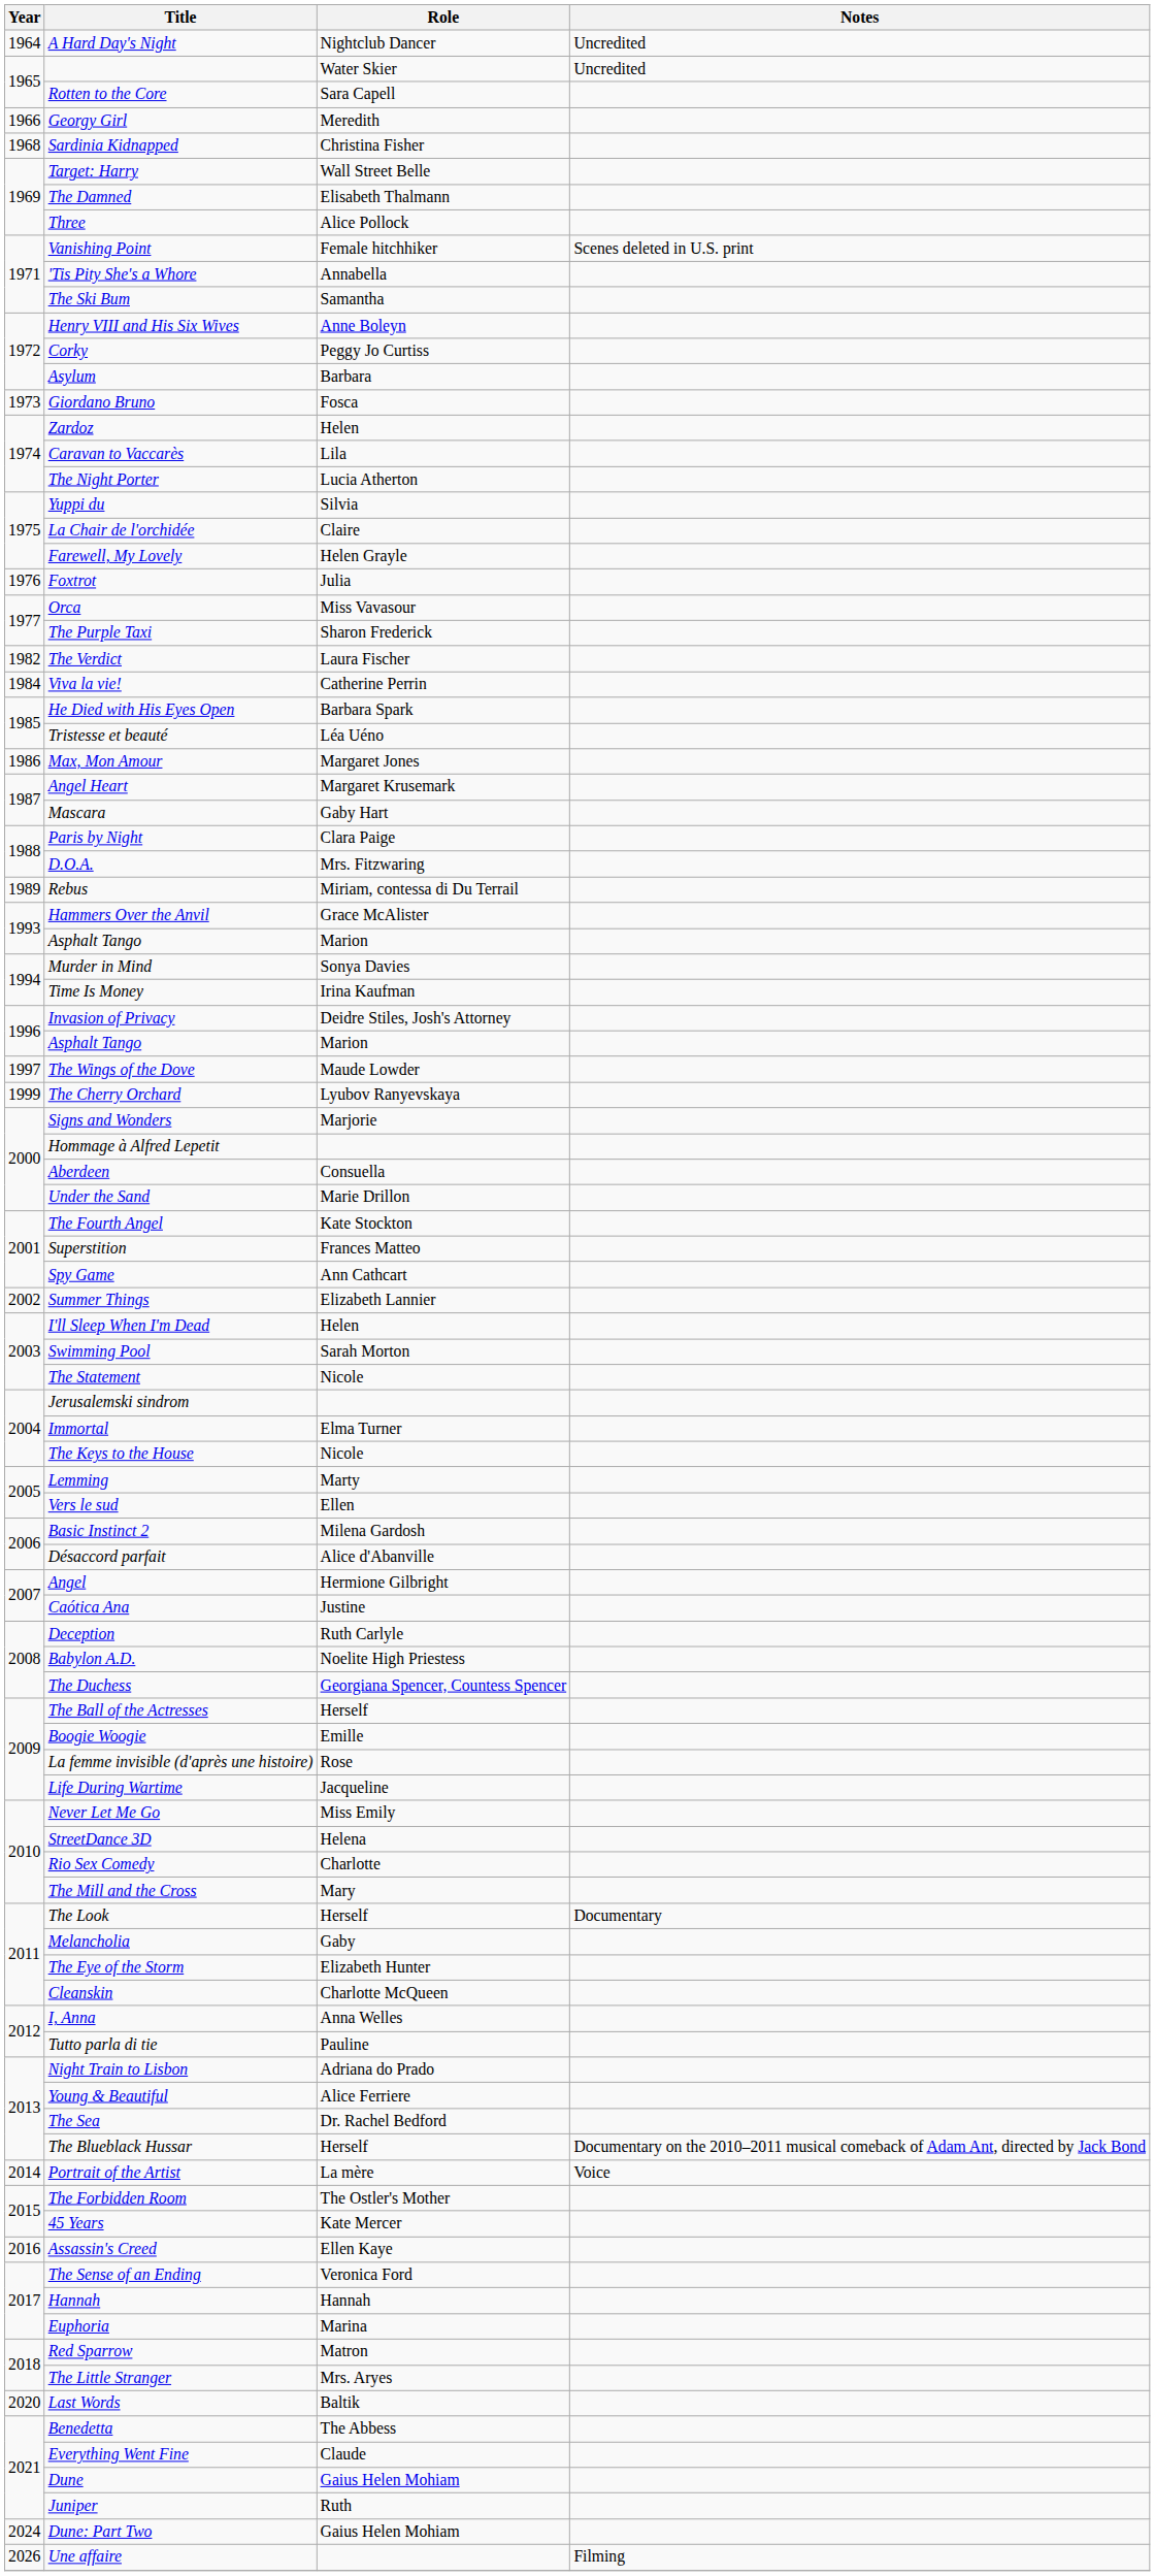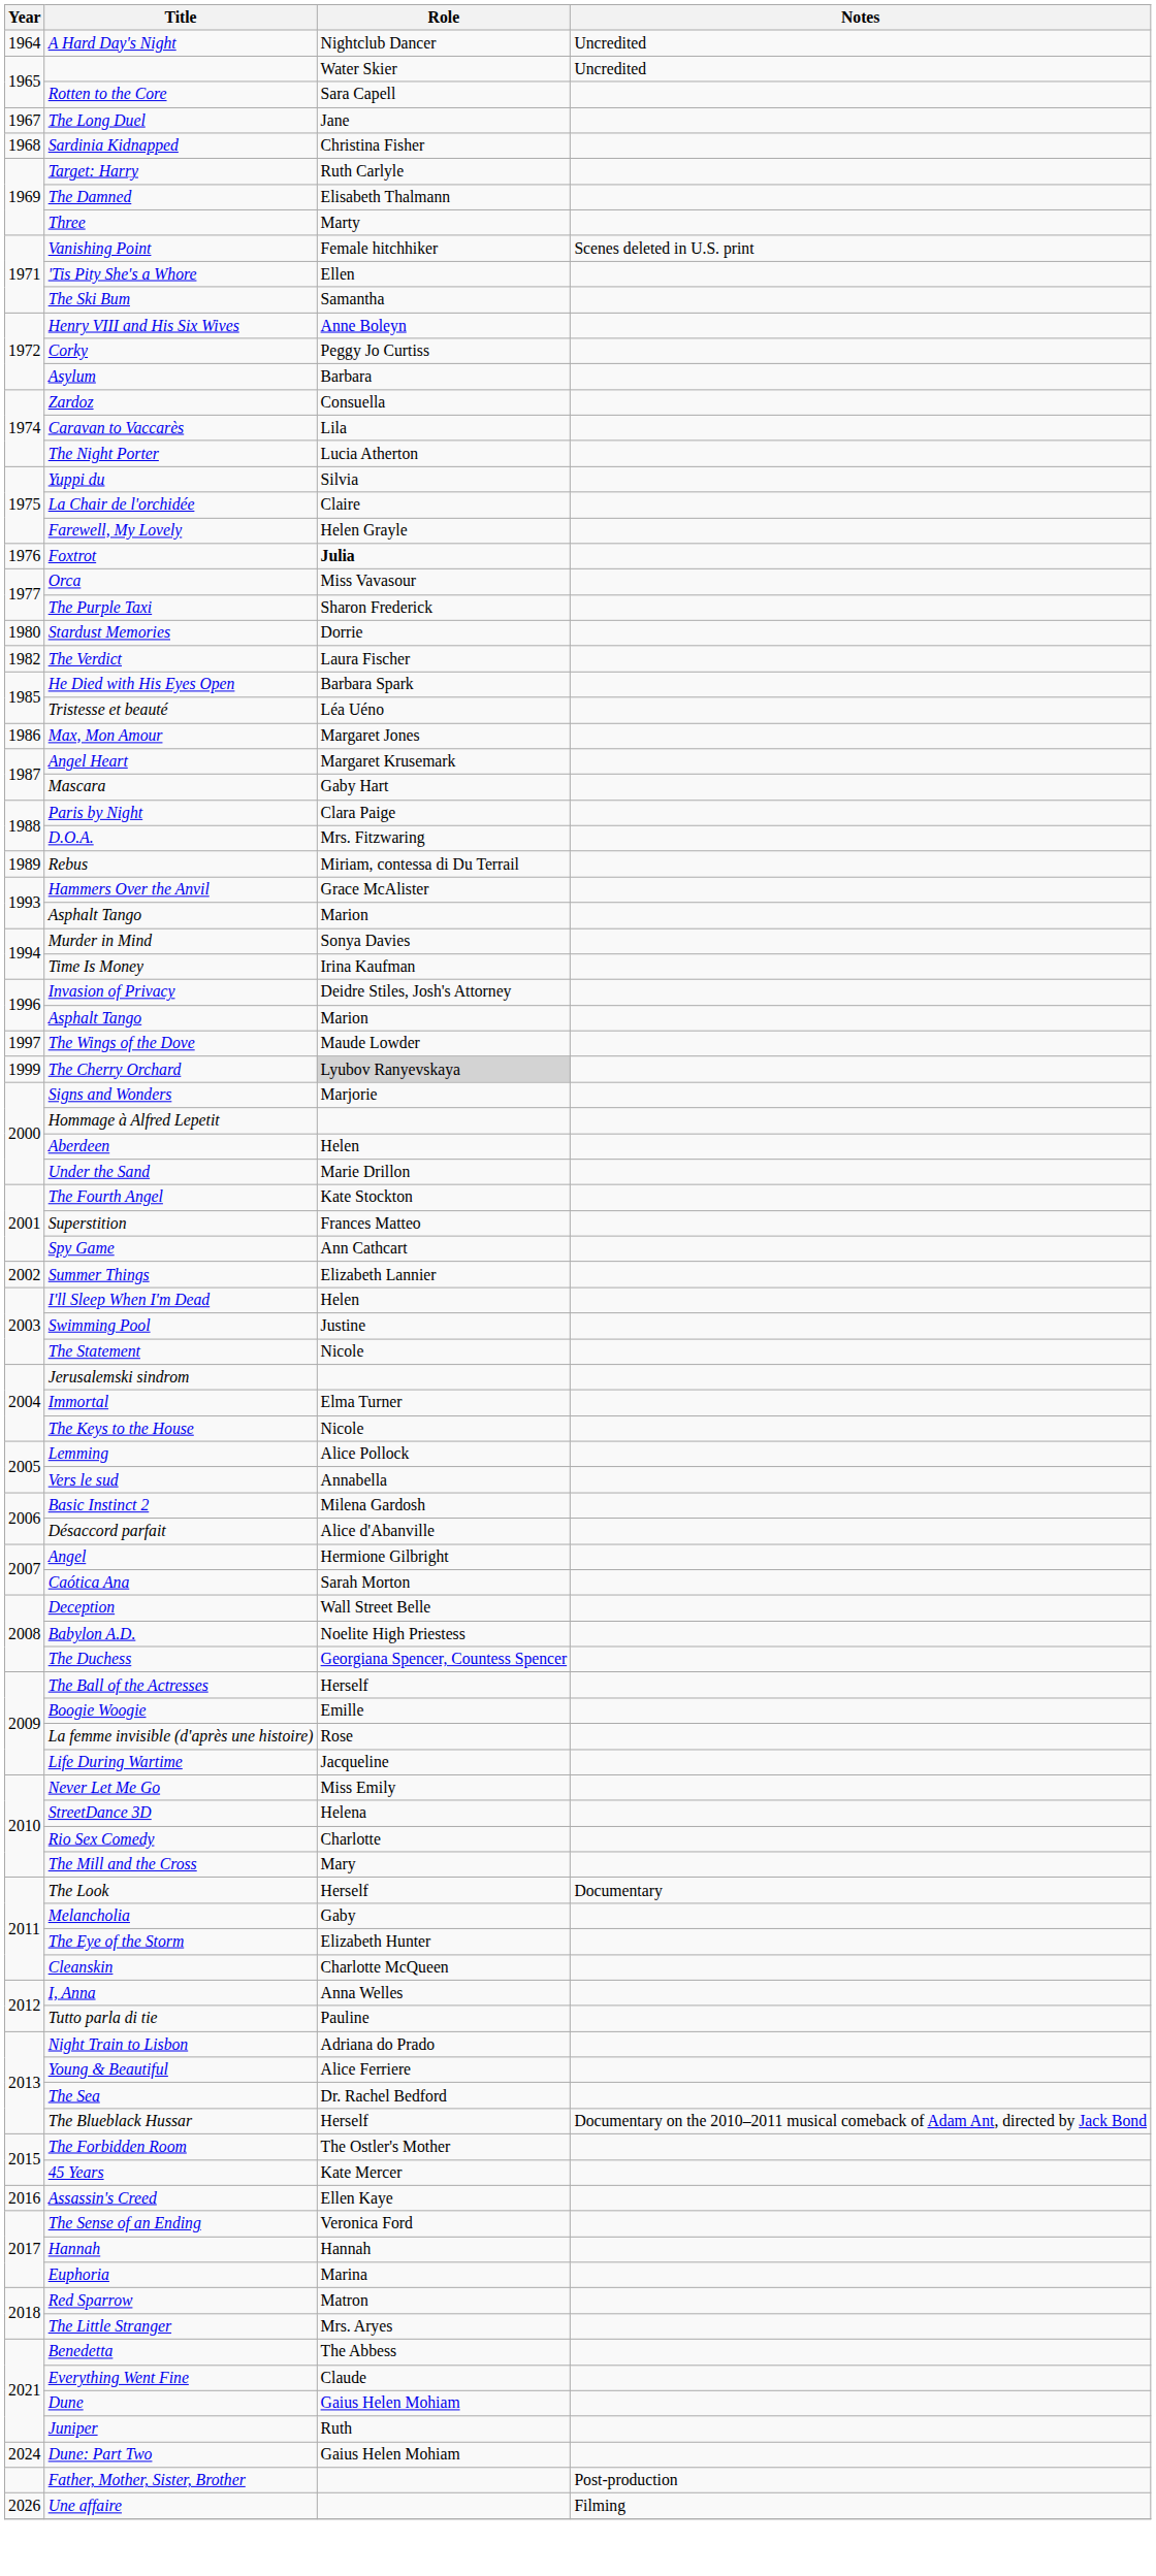 <table class="wikitable sortable">
 <tr>
 <th>Year</th>
 <th>Title</th>
 <th>Role</th>
 <th class="unsortable">Notes</th>
 </tr>
 <tr>
 <td>1964</td>
 <td><em><a href='#'>A Hard Day's Night</a></em></td>
 <td>Nightclub Dancer</td>
 <td>Uncredited</td>
 </tr>
 <tr>
 <td rowspan="2">1965</td>
 <td><em></em></td>
 <td>Water Skier</td>
 <td>Uncredited</td>
 </tr>
 <tr>
 <td><em><a href='#'>Rotten to the Core</a></em></td>
 <td>Sara Capell</td>
 <td></td>
 </tr>
 <tr>
-<td>1966</td>
-<td><em><a href='#'>Georgy Girl</a></em></td>
-<td>Meredith</td>
+<td>1967</td>
+<td><em><a href='#'>The Long Duel</a></em></td>
+<td>Jane</td>
 <td></td>
 </tr>
 <tr>
 <td>1968</td>
 <td><em><a href='#'>Sardinia Kidnapped</a></em></td>
 <td>Christina Fisher</td>
 <td></td>
 </tr>
 <tr>
 <td rowspan="3">1969</td>
 <td><em><a href='#'>Target: Harry</a></em></td>
-<td>Wall Street Belle</td>
+<td>Ruth Carlyle</td>
 <td></td>
 </tr>
 <tr>
 <td><em><a href='#'>The Damned</a></em></td>
 <td>Elisabeth Thalmann</td>
 <td></td>
 </tr>
 <tr>
 <td><em><a href='#'>Three</a></em></td>
-<td>Alice Pollock</td>
+<td>Marty</td>
 <td></td>
 </tr>
 <tr>
 <td rowspan="3">1971</td>
 <td><em><a href='#'>Vanishing Point</a></em></td>
 <td>Female hitchhiker</td>
 <td>Scenes deleted in U.S. print</td>
 </tr>
 <tr>
 <td><em><a href='#'>'Tis Pity She's a Whore</a></em></td>
-<td>Annabella</td>
+<td>Ellen</td>
 <td></td>
 </tr>
 <tr>
 <td><em><a href='#'>The Ski Bum</a></em></td>
 <td>Samantha</td>
 <td></td>
 </tr>
 <tr>
 <td rowspan="3">1972</td>
 <td><em><a href='#'>Henry VIII and His Six Wives</a></em></td>
 <td><a href='#'>Anne Boleyn</a></td>
 <td></td>
 </tr>
 <tr>
 <td><em><a href='#'>Corky</a></em></td>
 <td>Peggy Jo Curtiss</td>
 <td></td>
 </tr>
 <tr>
 <td><em><a href='#'>Asylum</a></em></td>
 <td>Barbara</td>
 <td></td>
 </tr>
 <tr>
-<td>1973</td>
-<td><em><a href='#'>Giordano Bruno</a></em></td>
-<td>Fosca</td>
-<td></td>
-</tr>
-<tr>
 <td rowspan="3">1974</td>
 <td><em><a href='#'>Zardoz</a></em></td>
-<td>Helen</td>
+<td>Consuella</td>
 <td></td>
 </tr>
 <tr>
 <td><em><a href='#'>Caravan to Vaccarès</a></em></td>
 <td>Lila</td>
 <td></td>
 </tr>
 <tr>
 <td><em><a href='#'>The Night Porter</a></em></td>
 <td>Lucia Atherton</td>
 <td></td>
 </tr>
 <tr>
 <td rowspan="3">1975</td>
 <td><em><a href='#'>Yuppi du</a></em></td>
 <td>Silvia</td>
 <td></td>
 </tr>
 <tr>
 <td><em><a href='#'>La Chair de l'orchidée</a></em></td>
 <td>Claire</td>
 <td></td>
 </tr>
 <tr>
 <td><em><a href='#'>Farewell, My Lovely</a></em></td>
 <td>Helen Grayle</td>
 <td></td>
 </tr>
 <tr>
 <td>1976</td>
 <td><em><a href='#'>Foxtrot</a></em></td>
-<td>Julia</td>
+<td><strong>Julia</strong></td>
 <td></td>
 </tr>
 <tr>
 <td rowspan="2">1977</td>
 <td><em><a href='#'>Orca</a></em></td>
 <td>Miss Vavasour</td>
 <td></td>
 </tr>
 <tr>
 <td><em><a href='#'>The Purple Taxi</a></em></td>
 <td>Sharon Frederick</td>
 <td></td>
 </tr>
 <tr>
+<td>1980</td>
+<td><em><a href='#'>Stardust Memories</a></em></td>
+<td>Dorrie</td>
+<td></td>
+</tr>
+<tr>
 <td>1982</td>
 <td><em><a href='#'>The Verdict</a></em></td>
 <td>Laura Fischer</td>
-<td></td>
-</tr>
-<tr>
-<td>1984</td>
-<td><em><a href='#'>Viva la vie!</a></em></td>
-<td>Catherine Perrin</td>
 <td></td>
 </tr>
 <tr>
 <td rowspan="2">1985</td>
 <td><em><a href='#'>He Died with His Eyes Open</a></em></td>
 <td>Barbara Spark</td>
 <td></td>
 </tr>
 <tr>
 <td><em>Tristesse et beauté</em></td>
 <td>Léa Uéno</td>
 <td></td>
 </tr>
 <tr>
 <td>1986</td>
 <td><em><a href='#'>Max, Mon Amour</a></em></td>
 <td>Margaret Jones</td>
 <td></td>
 </tr>
 <tr>
 <td rowspan="2">1987</td>
 <td><em><a href='#'>Angel Heart</a></em></td>
 <td>Margaret Krusemark</td>
 <td></td>
 </tr>
 <tr>
 <td><em>Mascara</em></td>
 <td>Gaby Hart</td>
 <td></td>
 </tr>
 <tr>
 <td rowspan="2">1988</td>
 <td><em><a href='#'>Paris by Night</a></em></td>
 <td>Clara Paige</td>
 <td></td>
 </tr>
 <tr>
 <td><em><a href='#'>D.O.A.</a></em></td>
 <td>Mrs. Fitzwaring</td>
 <td></td>
 </tr>
 <tr>
 <td>1989</td>
 <td><em>Rebus</em></td>
 <td>Miriam, contessa di Du Terrail</td>
 <td></td>
 </tr>
 <tr>
 <td rowspan="2">1993</td>
 <td><em><a href='#'>Hammers Over the Anvil</a></em></td>
 <td>Grace McAlister</td>
 <td></td>
 </tr>
 <tr>
 <td><em>Asphalt Tango</em></td>
 <td>Marion</td>
 <td></td>
 </tr>
 <tr>
 <td rowspan="2">1994</td>
 <td><em>Murder in Mind</em></td>
 <td>Sonya Davies</td>
 <td></td>
 </tr>
 <tr>
 <td><em>Time Is Money</em></td>
 <td>Irina Kaufman</td>
 <td></td>
 </tr>
 <tr>
 <td rowspan="2">1996</td>
 <td><em><a href='#'>Invasion of Privacy</a></em></td>
 <td>Deidre Stiles, Josh's Attorney</td>
 <td></td>
 </tr>
 <tr>
 <td><em><a href='#'>Asphalt Tango</a></em></td>
 <td>Marion</td>
 <td></td>
 </tr>
 <tr>
 <td>1997</td>
 <td><em><a href='#'>The Wings of the Dove</a></em></td>
 <td>Maude Lowder</td>
 <td></td>
 </tr>
 <tr>
 <td>1999</td>
 <td><em><a href='#'>The Cherry Orchard</a></em></td>
-<td>Lyubov Ranyevskaya</td>
+<td style="background: lightgrey;">Lyubov Ranyevskaya</td>
 <td></td>
 </tr>
 <tr>
 <td rowspan="4">2000</td>
 <td><em><a href='#'>Signs and Wonders</a></em></td>
 <td>Marjorie</td>
 <td></td>
 </tr>
 <tr>
 <td><em>Hommage à Alfred Lepetit</em></td>
 <td></td>
 <td></td>
 </tr>
 <tr>
 <td><em><a href='#'>Aberdeen</a></em></td>
-<td>Consuella</td>
+<td>Helen</td>
 <td></td>
 </tr>
 <tr>
 <td><em><a href='#'>Under the Sand</a></em></td>
 <td>Marie Drillon</td>
 <td></td>
 </tr>
 <tr>
 <td rowspan="3">2001</td>
 <td><em><a href='#'>The Fourth Angel</a></em></td>
 <td>Kate Stockton</td>
 <td></td>
 </tr>
 <tr>
 <td><em>Superstition</em></td>
 <td>Frances Matteo</td>
 <td></td>
 </tr>
 <tr>
 <td><em><a href='#'>Spy Game</a></em></td>
 <td>Ann Cathcart</td>
 <td></td>
 </tr>
 <tr>
 <td>2002</td>
 <td><em><a href='#'>Summer Things</a></em></td>
 <td>Elizabeth Lannier</td>
 <td></td>
 </tr>
 <tr>
 <td rowspan="3">2003</td>
 <td><em><a href='#'>I'll Sleep When I'm Dead</a></em></td>
 <td>Helen</td>
 <td></td>
 </tr>
 <tr>
 <td><em><a href='#'>Swimming Pool</a></em></td>
-<td>Sarah Morton</td>
+<td>Justine</td>
 <td></td>
 </tr>
 <tr>
 <td><em><a href='#'>The Statement</a></em></td>
 <td>Nicole</td>
 <td></td>
 </tr>
 <tr>
 <td rowspan="3">2004</td>
 <td><em>Jerusalemski sindrom</em></td>
 <td></td>
 <td></td>
 </tr>
 <tr>
 <td><em><a href='#'>Immortal</a></em></td>
 <td>Elma Turner</td>
 <td></td>
 </tr>
 <tr>
 <td><em><a href='#'>The Keys to the House</a></em></td>
 <td>Nicole</td>
 <td></td>
 </tr>
 <tr>
 <td rowspan="2">2005</td>
 <td><em><a href='#'>Lemming</a></em></td>
-<td>Marty</td>
+<td>Alice Pollock</td>
 <td></td>
 </tr>
 <tr>
 <td><em><a href='#'>Vers le sud</a></em></td>
-<td>Ellen</td>
+<td>Annabella</td>
 <td></td>
 </tr>
 <tr>
 <td rowspan="2">2006</td>
 <td><em><a href='#'>Basic Instinct 2</a></em></td>
 <td>Milena Gardosh</td>
 <td></td>
 </tr>
 <tr>
 <td><em>Désaccord parfait</em></td>
 <td>Alice d'Abanville</td>
 <td></td>
 </tr>
 <tr>
 <td rowspan="2">2007</td>
 <td><em><a href='#'>Angel</a></em></td>
 <td>Hermione Gilbright</td>
 <td></td>
 </tr>
 <tr>
 <td><em><a href='#'>Caótica Ana</a></em></td>
-<td>Justine</td>
+<td>Sarah Morton</td>
 <td></td>
 </tr>
 <tr>
 <td rowspan="3">2008</td>
 <td><em><a href='#'>Deception</a></em></td>
-<td>Ruth Carlyle</td>
+<td>Wall Street Belle</td>
 <td></td>
 </tr>
 <tr>
 <td><em><a href='#'>Babylon A.D.</a></em></td>
 <td>Noelite High Priestess</td>
 <td></td>
 </tr>
 <tr>
 <td><em><a href='#'>The Duchess</a></em></td>
 <td><a href='#'>Georgiana Spencer, Countess Spencer</a></td>
 <td></td>
 </tr>
 <tr>
 <td rowspan="4">2009</td>
 <td><em><a href='#'>The Ball of the Actresses</a></em></td>
 <td>Herself</td>
 <td></td>
 </tr>
 <tr>
 <td><em><a href='#'>Boogie Woogie</a></em></td>
 <td>Emille</td>
 <td></td>
 </tr>
 <tr>
 <td><em>La femme invisible (d'après une histoire)</em></td>
 <td>Rose</td>
 <td></td>
 </tr>
 <tr>
 <td><em><a href='#'>Life During Wartime</a></em></td>
 <td>Jacqueline</td>
 <td></td>
 </tr>
 <tr>
 <td rowspan="4">2010</td>
 <td><em><a href='#'>Never Let Me Go</a></em></td>
 <td>Miss Emily</td>
 <td></td>
 </tr>
 <tr>
 <td><em><a href='#'>StreetDance 3D</a></em></td>
 <td>Helena</td>
 <td></td>
 </tr>
 <tr>
 <td><em><a href='#'>Rio Sex Comedy</a></em></td>
 <td>Charlotte</td>
 <td></td>
 </tr>
 <tr>
 <td><em><a href='#'>The Mill and the Cross</a></em></td>
 <td>Mary</td>
 <td></td>
 </tr>
 <tr>
 <td rowspan="4">2011</td>
 <td><em>The Look</em></td>
 <td>Herself</td>
 <td>Documentary</td>
 </tr>
 <tr>
 <td><em><a href='#'>Melancholia</a></em></td>
 <td>Gaby</td>
 <td></td>
 </tr>
 <tr>
 <td><em><a href='#'>The Eye of the Storm</a></em></td>
 <td>Elizabeth Hunter</td>
 <td></td>
 </tr>
 <tr>
 <td><em><a href='#'>Cleanskin</a></em></td>
 <td>Charlotte McQueen</td>
 <td></td>
 </tr>
 <tr>
 <td rowspan="2">2012</td>
 <td><em><a href='#'>I, Anna</a></em></td>
 <td>Anna Welles</td>
 <td></td>
 </tr>
 <tr>
 <td><em>Tutto parla di tie</em></td>
 <td>Pauline</td>
 <td></td>
 </tr>
 <tr>
 <td rowspan="4">2013</td>
 <td><em><a href='#'>Night Train to Lisbon</a></em></td>
 <td>Adriana do Prado</td>
 <td></td>
 </tr>
 <tr>
 <td><em><a href='#'>Young & Beautiful</a></em></td>
 <td>Alice Ferriere</td>
 <td></td>
 </tr>
 <tr>
 <td><em><a href='#'>The Sea</a></em></td>
 <td>Dr. Rachel Bedford</td>
 <td></td>
 </tr>
 <tr>
 <td><em>The Blueblack Hussar</em></td>
 <td>Herself</td>
 <td>Documentary on the 2010–2011 musical comeback of <a href='#'>Adam Ant</a>, directed by <a href='#'>Jack Bond</a></td>
 </tr>
 <tr>
-<td>2014</td>
-<td><em><a href='#'>Portrait of the Artist</a></em></td>
-<td>La mère</td>
-<td>Voice</td>
-</tr>
-<tr>
 <td rowspan="2">2015</td>
 <td><em><a href='#'>The Forbidden Room</a></em></td>
 <td>The Ostler's Mother</td>
 <td></td>
 </tr>
 <tr>
 <td><em><a href='#'>45 Years</a></em></td>
 <td>Kate Mercer</td>
 <td></td>
 </tr>
 <tr>
 <td>2016</td>
 <td><em><a href='#'>Assassin's Creed</a></em></td>
 <td>Ellen Kaye</td>
 <td></td>
 </tr>
 <tr>
 <td rowspan="3">2017</td>
 <td><em><a href='#'>The Sense of an Ending</a></em></td>
 <td>Veronica Ford</td>
 <td></td>
 </tr>
 <tr>
 <td><em><a href='#'>Hannah</a></em></td>
 <td>Hannah</td>
 <td></td>
 </tr>
 <tr>
 <td><em><a href='#'>Euphoria</a></em></td>
 <td>Marina</td>
 <td></td>
 </tr>
 <tr>
 <td rowspan="2">2018</td>
 <td><em><a href='#'>Red Sparrow</a></em></td>
 <td>Matron</td>
 <td></td>
 </tr>
 <tr>
 <td><em><a href='#'>The Little Stranger</a></em></td>
 <td>Mrs. Aryes</td>
 <td></td>
 </tr>
 <tr>
-<td>2020</td>
-<td><em><a href='#'>Last Words</a></em></td>
-<td>Baltik</td>
-<td></td>
-</tr>
-<tr>
 <td rowspan="4">2021</td>
 <td><em><a href='#'>Benedetta</a></em></td>
 <td>The Abbess</td>
 <td></td>
 </tr>
 <tr>
 <td><em><a href='#'>Everything Went Fine</a></em></td>
 <td>Claude</td>
 <td></td>
 </tr>
 <tr>
 <td><em><a href='#'>Dune</a></em></td>
 <td><a href='#'>Gaius Helen Mohiam</a></td>
 <td></td>
 </tr>
 <tr>
 <td><em><a href='#'>Juniper</a></em></td>
 <td>Ruth</td>
 <td></td>
 </tr>
 <tr>
 <td>2024</td>
 <td><em><a href='#'>Dune: Part Two</a></em></td>
 <td>Gaius Helen Mohiam</td>
 <td></td>
 </tr>
 <tr>
+<td></td>
+<td><em><a href='#'>Father, Mother, Sister, Brother</a></em></td>
+<td></td>
+<td>Post-production</td>
+</tr>
+<tr>
 <td>2026</td>
 <td><em><a href='#'>Une affaire</a></em></td>
 <td></td>
 <td>Filming</td>
 </tr>
 <tr>
 </tr>
 </table>
